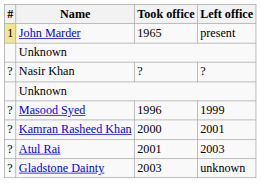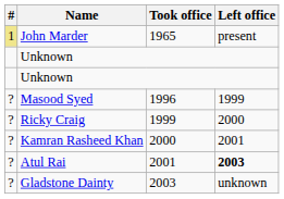 <table class="wikitable">
 <tr>
 <th>#</th>
 <th>Name</th>
 <th>Took office</th>
 <th>Left office</th>
 </tr>
 <tr>
 <td style="background: khaki;">1</td>
 <td><a href='#'>John Marder</a></td>
 <td>1965</td>
 <td>present</td>
 </tr>
 <tr>
 <td></td>
 <td colspan="3">Unknown</td>
 </tr>
 <tr>
-<td>?</td>
-<td>Nasir Khan</td>
-<td>?</td>
-<td>?</td>
-</tr>
-<tr>
 <td></td>
 <td colspan="3">Unknown</td>
 </tr>
 <tr>
 <td>?</td>
 <td><a href='#'>Masood Syed</a></td>
 <td>1996</td>
 <td>1999</td>
 </tr>
 <tr>
 <td>?</td>
+<td><a href='#'>Ricky Craig</a></td>
+<td>1999</td>
+<td>2000</td>
+</tr>
+<tr>
+<td>?</td>
 <td><a href='#'>Kamran Rasheed Khan</a></td>
 <td>2000</td>
 <td>2001</td>
 </tr>
 <tr>
 <td>?</td>
 <td><a href='#'>Atul Rai</a></td>
 <td>2001</td>
-<td>2003</td>
+<td><strong>2003</strong></td>
 </tr>
 <tr>
 <td>?</td>
 <td><a href='#'>Gladstone Dainty</a></td>
 <td>2003</td>
 <td>unknown</td>
 </tr>
 </table>
